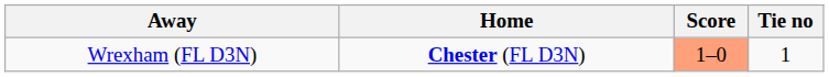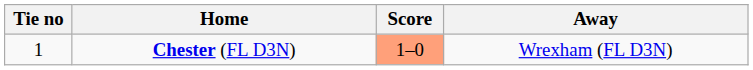 <table class="wikitable" style="text-align:center">
 <tr>
-<th width=250>Away</th>
+<th width=50>Tie no</th>
 <th width=250>Home</th>
 <th width=50>Score</th>
-<th width=50>Tie no</th>
+<th width=250>Away</th>
 </tr>
 <tr>
-<td><a href='#'>Wrexham</a> (<a href='#'>FL D3N</a>)</td>
+<td>1</td>
 <td><strong><a href='#'>Chester</a></strong> (<a href='#'>FL D3N</a>)</td>
 <td style="background: lightsalmon;">1–0</td>
-<td>1</td>
+<td><a href='#'>Wrexham</a> (<a href='#'>FL D3N</a>)</td>
 </tr>
 </table>
